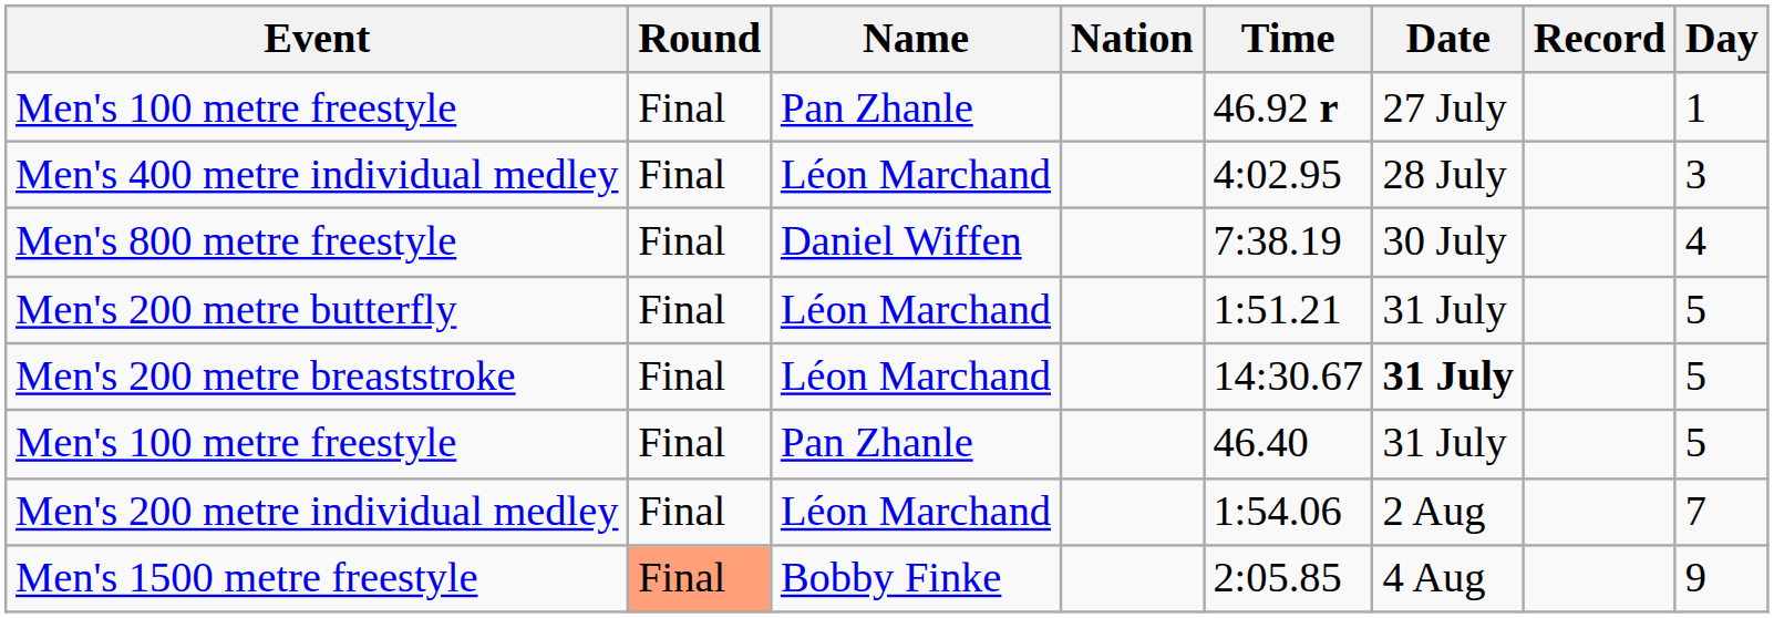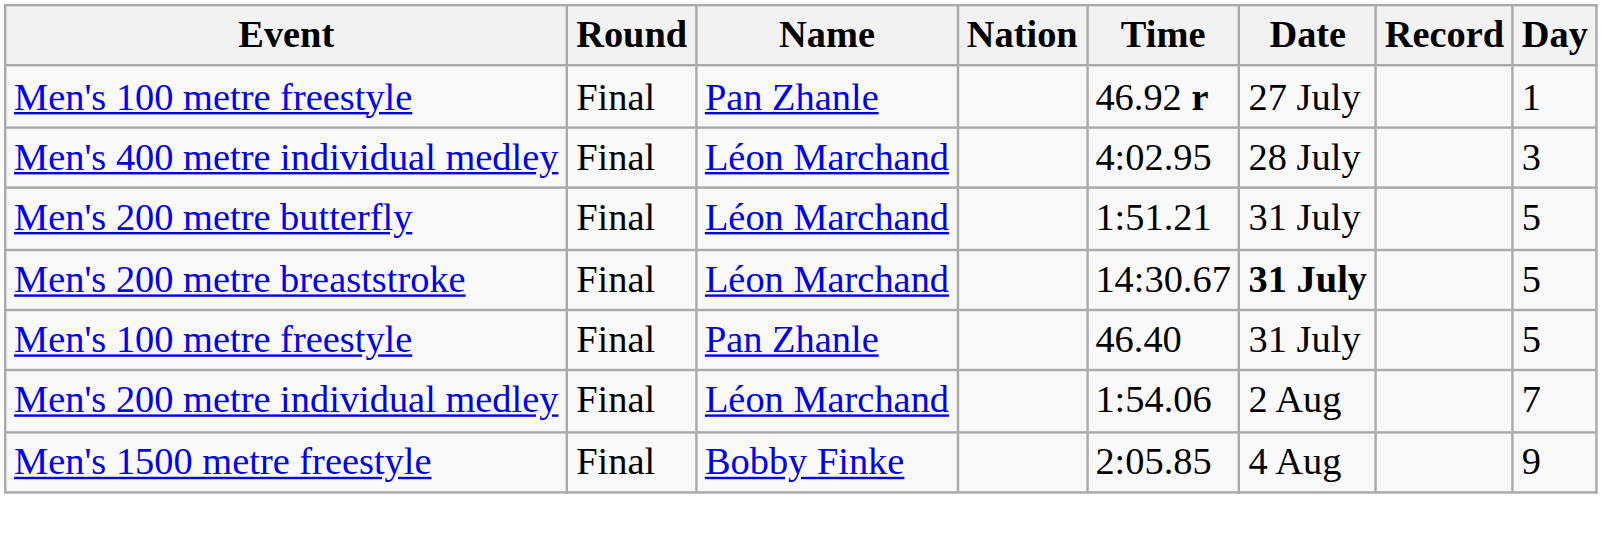 <table class="wikitable sortable">
 <tr>
 <th>Event</th>
 <th>Round</th>
 <th>Name</th>
 <th>Nation</th>
 <th>Time</th>
 <th>Date</th>
 <th>Record</th>
 <th>Day</th>
 </tr>
 <tr>
 <td><a href='#'>Men's 100 metre freestyle</a></td>
 <td>Final</td>
 <td><a href='#'>Pan Zhanle</a></td>
 <td></td>
 <td>46.92 <strong>r</strong></td>
 <td>27 July</td>
 <td></td>
 <td>1</td>
 </tr>
 <tr>
 <td><a href='#'>Men's 400 metre individual medley</a></td>
 <td>Final</td>
 <td><a href='#'>Léon Marchand</a></td>
 <td></td>
 <td>4:02.95</td>
 <td>28 July</td>
 <td></td>
 <td>3</td>
-</tr>
-<tr>
-<td><a href='#'>Men's 800 metre freestyle</a></td>
-<td>Final</td>
-<td><a href='#'>Daniel Wiffen</a></td>
-<td></td>
-<td>7:38.19</td>
-<td>30 July</td>
-<td></td>
-<td>4</td>
 </tr>
 <tr>
 <td><a href='#'>Men's 200 metre butterfly</a></td>
 <td>Final</td>
 <td><a href='#'>Léon Marchand</a></td>
 <td></td>
 <td>1:51.21</td>
 <td>31 July</td>
 <td></td>
 <td>5</td>
 </tr>
 <tr>
 <td><a href='#'>Men's 200 metre breaststroke</a></td>
 <td>Final</td>
 <td><a href='#'>Léon Marchand</a></td>
 <td></td>
 <td>14:30.67</td>
 <td><strong>31 July</strong></td>
 <td></td>
 <td>5</td>
 </tr>
 <tr>
 <td><a href='#'>Men's 100 metre freestyle</a></td>
 <td>Final</td>
 <td><a href='#'>Pan Zhanle</a></td>
 <td></td>
 <td>46.40</td>
 <td>31 July</td>
 <td></td>
 <td>5</td>
 </tr>
 <tr>
 <td><a href='#'>Men's 200 metre individual medley</a></td>
 <td>Final</td>
 <td><a href='#'>Léon Marchand</a></td>
 <td></td>
 <td>1:54.06</td>
 <td>2 Aug</td>
 <td></td>
 <td>7</td>
 </tr>
 <tr>
 <td><a href='#'>Men's 1500 metre freestyle</a></td>
-<td style="background: lightsalmon;">Final</td>
+<td>Final</td>
 <td><a href='#'>Bobby Finke</a></td>
 <td></td>
 <td>2:05.85</td>
 <td>4 Aug</td>
 <td></td>
 <td>9</td>
 </tr>
 </table>
